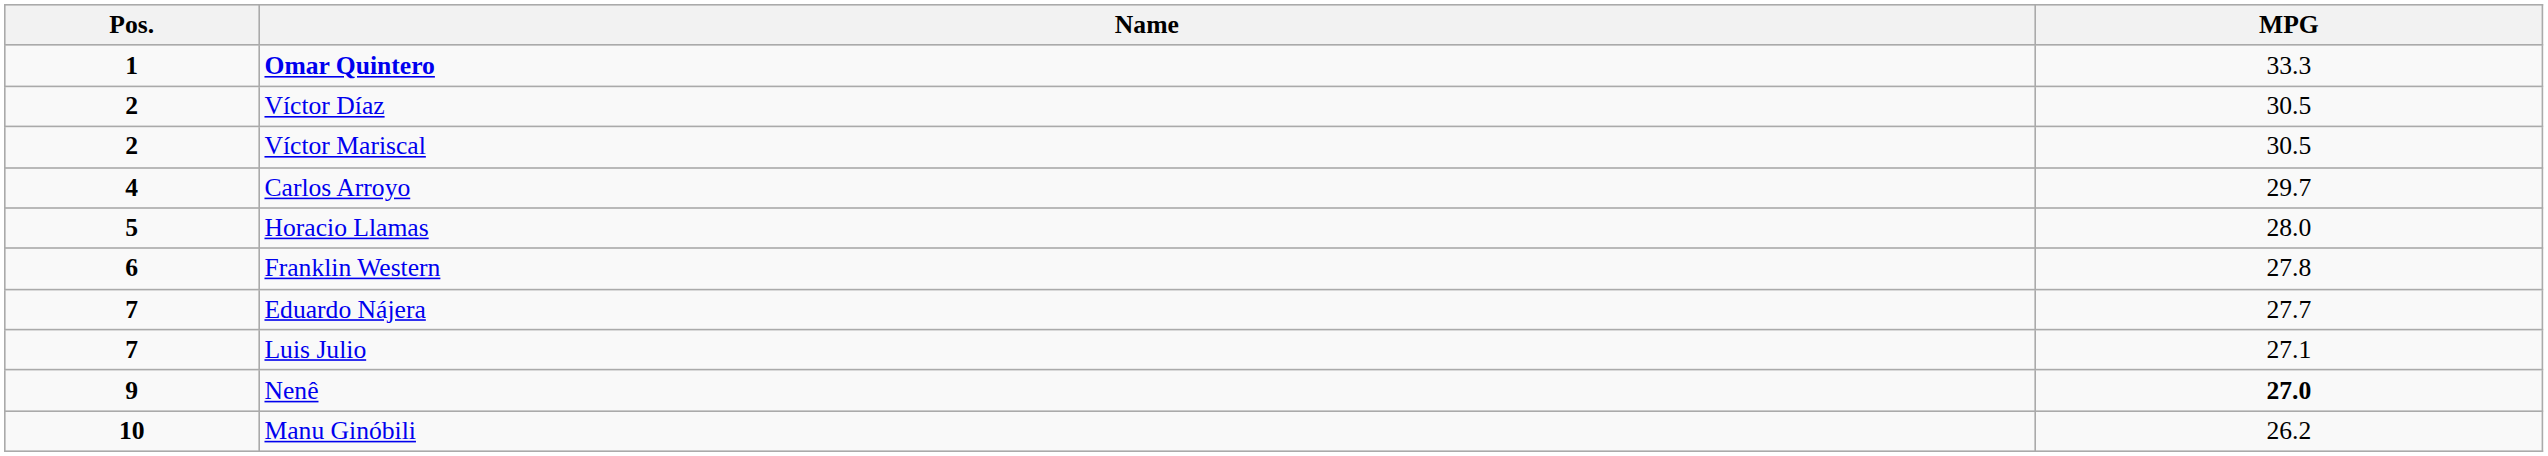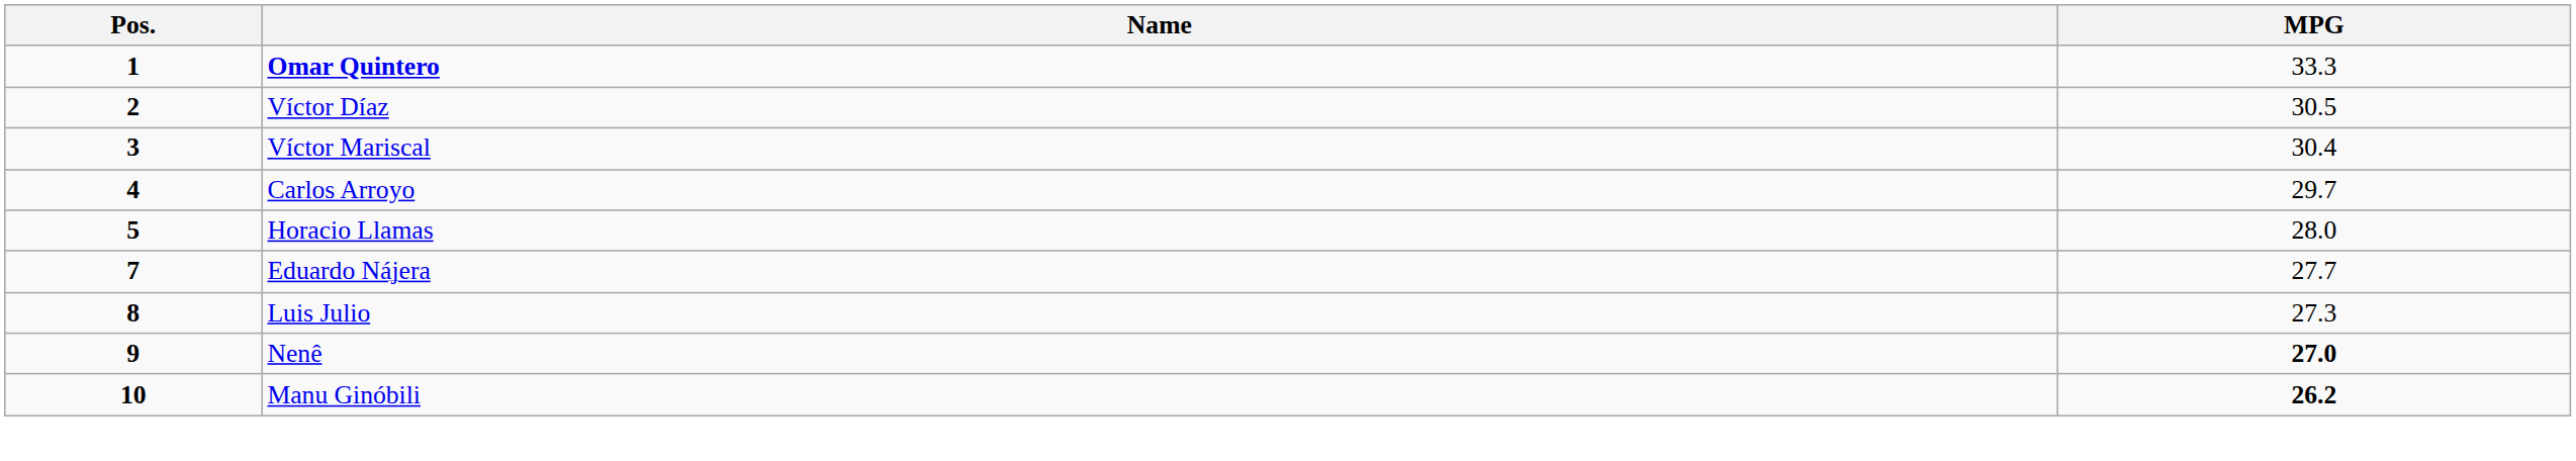 <table class=wikitable width="80%">
 <tr>
 <th width="10%">Pos.</th>
 <th width="70%">Name</th>
 <th width="20%">MPG</th>
 </tr>
 <tr>
 <td align=center><strong>1</strong></td>
 <td> <strong><a href='#'>Omar Quintero</a></strong></td>
 <td align=center>33.3</td>
 </tr>
 <tr>
 <td align=center><strong>2</strong></td>
 <td> <a href='#'>Víctor Díaz</a></td>
 <td align=center>30.5</td>
 </tr>
 <tr>
-<td align=center><strong>2</strong></td>
+<td align=center><strong>3</strong></td>
 <td> <a href='#'>Víctor Mariscal</a></td>
-<td align=center>30.5</td>
+<td align=center>30.4</td>
 </tr>
 <tr>
 <td align=center><strong>4</strong></td>
 <td> <a href='#'>Carlos Arroyo</a></td>
 <td align=center>29.7</td>
 </tr>
 <tr>
 <td align=center><strong>5</strong></td>
 <td> <a href='#'>Horacio Llamas</a></td>
 <td align=center>28.0</td>
 </tr>
 <tr>
-<td align=center><strong>6</strong></td>
-<td> <a href='#'>Franklin Western</a></td>
-<td align=center>27.8</td>
-</tr>
-<tr>
 <td align=center><strong>7</strong></td>
 <td> <a href='#'>Eduardo Nájera</a></td>
 <td align=center>27.7</td>
 </tr>
 <tr>
-<td align=center><strong>7</strong></td>
+<td align=center><strong>8</strong></td>
 <td> <a href='#'>Luis Julio</a></td>
-<td align=center>27.1</td>
+<td align=center>27.3</td>
 </tr>
 <tr>
 <td align=center><strong>9</strong></td>
 <td> <a href='#'>Nenê</a></td>
 <td align=center><strong>27.0</strong></td>
 </tr>
 <tr>
 <td align=center><strong>10</strong></td>
 <td> <a href='#'>Manu Ginóbili</a></td>
-<td align=center>26.2</td>
+<td align=center><strong>26.2</strong></td>
 </tr>
 </table>
